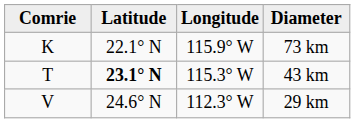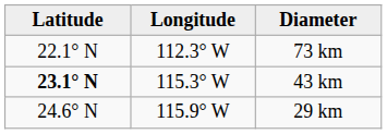 <table class="wikitable">
 <tr>
-<th width="25%" style="background:#eeeeee;">Comrie</th>
 <th width="25%" style="background:#eeeeee;">Latitude</th>
 <th width="25%" style="background:#eeeeee;">Longitude</th>
 <th width="25%" style="background:#eeeeee;">Diameter</th>
 </tr>
 <tr>
-<td align="center">K</td>
 <td align="center">22.1° N</td>
-<td align="center">115.9° W</td>
+<td align="center">112.3° W</td>
 <td align="center">73 km</td>
 </tr>
 <tr>
-<td align="center">T</td>
 <td align="center"><strong>23.1° N</strong></td>
 <td align="center">115.3° W</td>
 <td align="center">43 km</td>
 </tr>
 <tr>
-<td align="center">V</td>
 <td align="center">24.6° N</td>
-<td align="center">112.3° W</td>
+<td align="center">115.9° W</td>
 <td align="center">29 km</td>
 </tr>
 </table>
